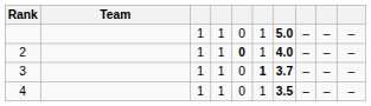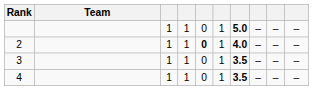 <table class="wikitable" style="text-align:center">
 <tr>
 <th>Rank</th>
 <th style="width:190px;">Team</th>
 <th width=20px></th>
 <th width=20px></th>
 <th width=20px></th>
 <th width=20px></th>
 <th width=20px></th>
 <th width=20px></th>
 <th width=20px></th>
 <th width=30px></th>
 </tr>
 <tr bgcolor=>
 <td></td>
 <td align="left"></td>
 <td>1</td>
 <td>1</td>
 <td>0</td>
 <td>1</td>
 <td><strong>5.0</strong></td>
 <td>–</td>
 <td>–</td>
 <td>–</td>
 </tr>
 <tr bgcolor=>
 <td>2</td>
 <td align="left"></td>
 <td>1</td>
 <td>1</td>
 <td><strong>0</strong></td>
 <td>1</td>
 <td><strong>4.0</strong></td>
 <td>–</td>
 <td>–</td>
 <td>–</td>
 </tr>
 <tr bgcolor=>
 <td>3</td>
 <td align="left"></td>
 <td>1</td>
 <td>1</td>
 <td>0</td>
-<td><strong>1</strong></td>
-<td><strong>3.7</strong></td>
+<td>1</td>
+<td><strong>3.5</strong></td>
 <td>–</td>
 <td>–</td>
 <td>–</td>
 </tr>
 <tr bgcolor=>
 <td>4</td>
 <td align="left"></td>
 <td>1</td>
 <td>1</td>
 <td>0</td>
 <td>1</td>
 <td><strong>3.5</strong></td>
 <td>–</td>
 <td>–</td>
 <td>–</td>
 </tr>
 </table>
